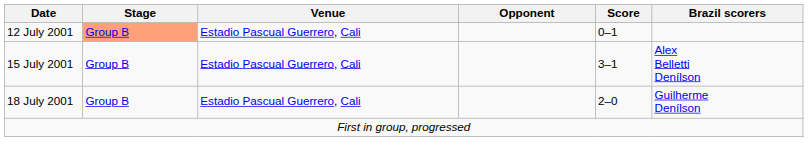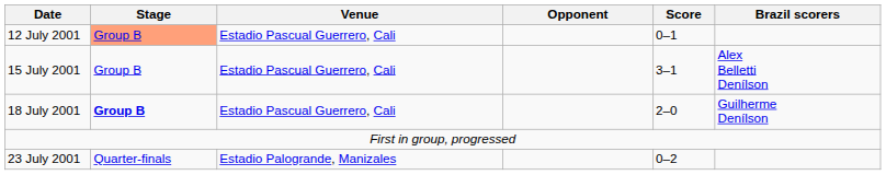 <table class="wikitable">
 <tr>
 <th width=100px>Date</th>
 <th width=150px>Stage</th>
 <th width=350px>Venue</th>
 <th width=180px>Opponent</th>
 <th width=70px>Score</th>
 <th width=200px>Brazil scorers</th>
 </tr>
 <tr>
 <td>12 July 2001</td>
 <td style="background: lightsalmon;"><a href='#'>Group B</a></td>
 <td><a href='#'>Estadio Pascual Guerrero</a>, <a href='#'>Cali</a></td>
 <td></td>
 <td>0–1</td>
 <td></td>
 </tr>
 <tr>
 <td>15 July 2001</td>
 <td><a href='#'>Group B</a></td>
 <td><a href='#'>Estadio Pascual Guerrero</a>, <a href='#'>Cali</a></td>
 <td></td>
 <td>3–1</td>
 <td><a href='#'>Alex</a>  <br> <a href='#'>Belletti</a>  <br> <a href='#'>Denílson</a> </td>
 </tr>
 <tr>
 <td>18 July 2001</td>
-<td><a href='#'>Group B</a></td>
+<td><strong><a href='#'>Group B</a></strong></td>
 <td><a href='#'>Estadio Pascual Guerrero</a>, <a href='#'>Cali</a></td>
 <td></td>
 <td>2–0</td>
 <td><a href='#'>Guilherme</a>  <br> <a href='#'>Denílson</a> </td>
 </tr>
 <tr>
 <td colspan="6" style="text-align:center;"><em>First in group, progressed</em></td>
 </tr>
+<tr>
+<td>23 July 2001</td>
+<td><a href='#'>Quarter-finals</a></td>
+<td><a href='#'>Estadio Palogrande</a>, <a href='#'>Manizales</a></td>
+<td></td>
+<td>0–2</td>
+<td></td>
+</tr>
 </table>
